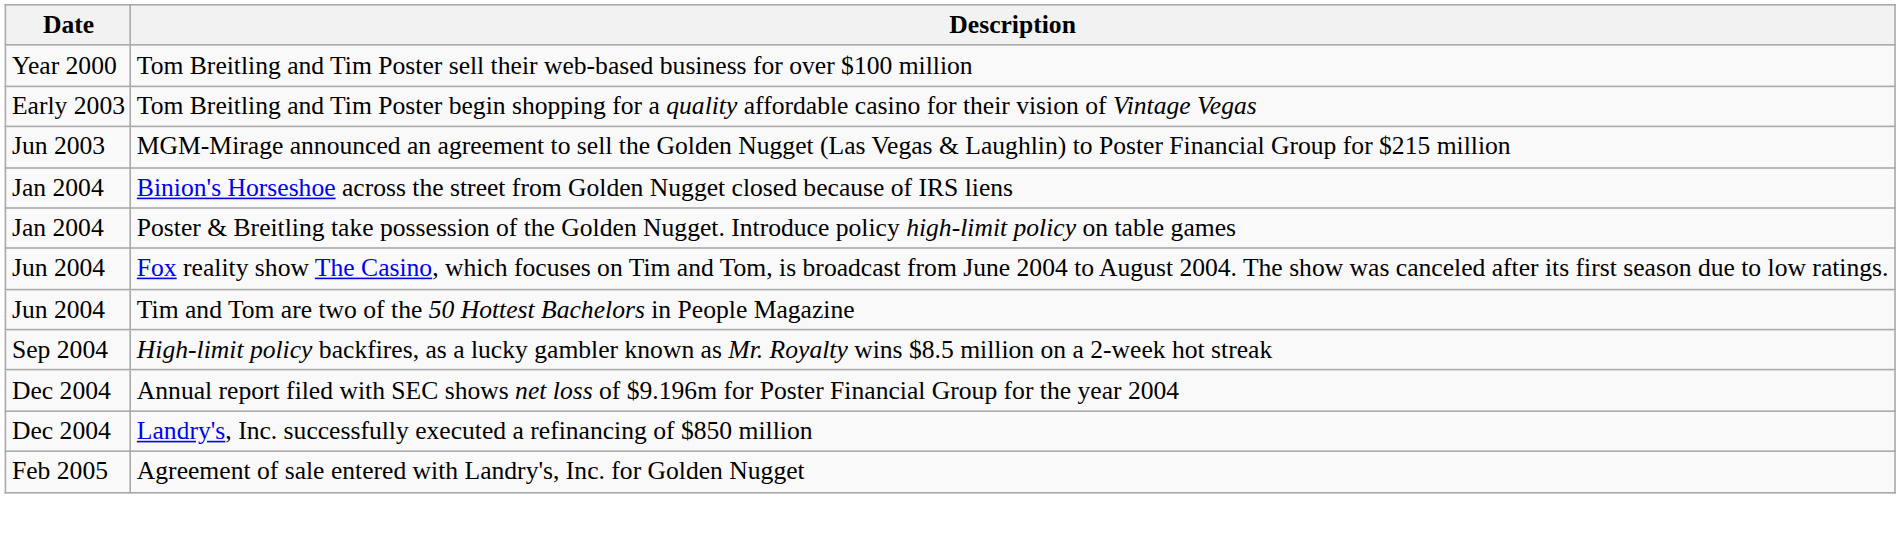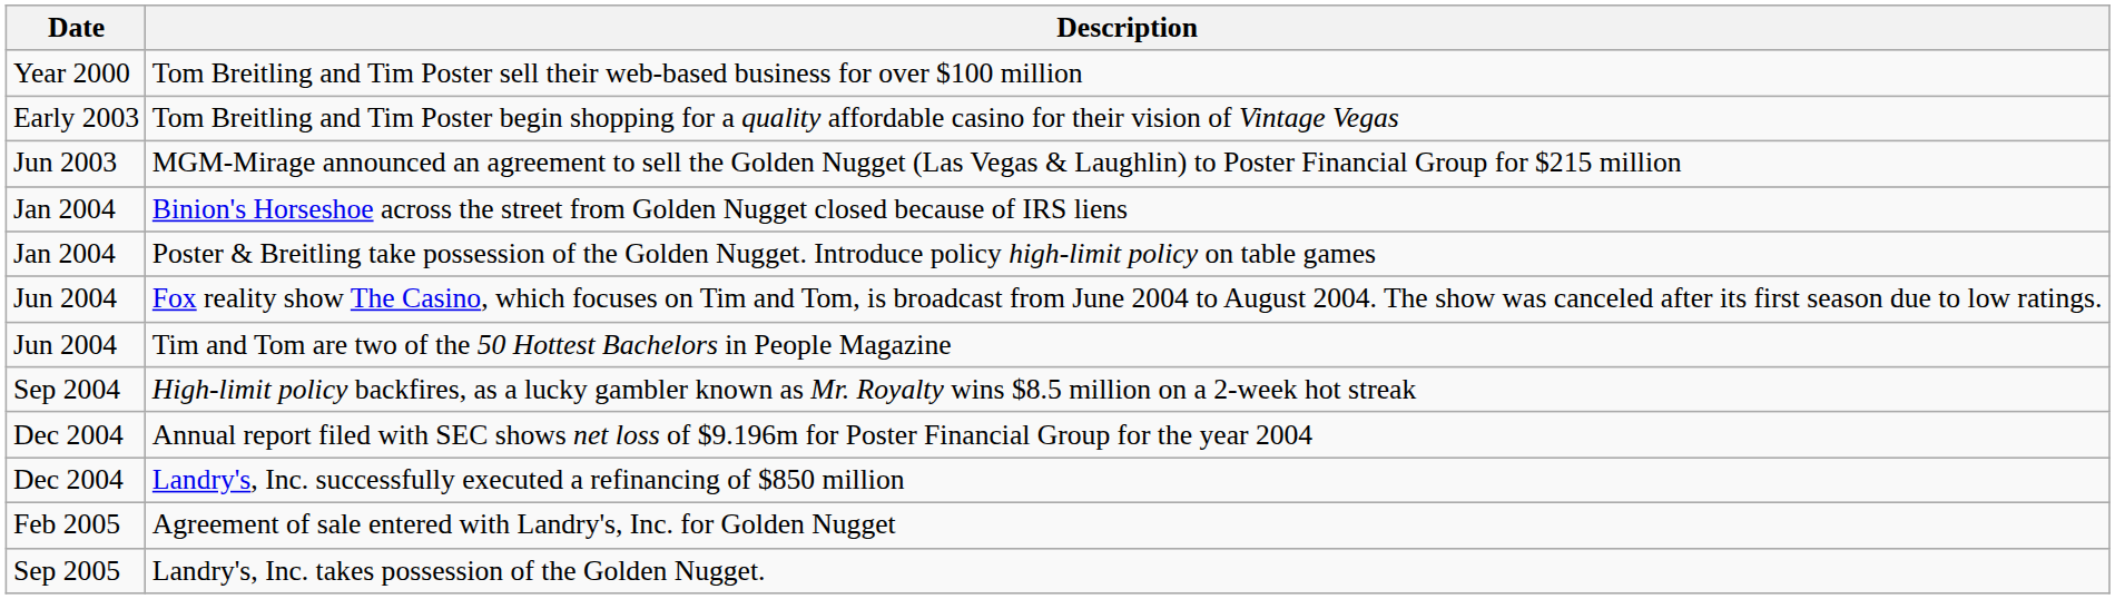 <table class="wikitable" style="margin:1em auto 1em auto;">
 <tr>
 <th>Date</th>
 <th>Description</th>
 </tr>
 <tr>
 <td>Year 2000</td>
 <td>Tom Breitling and Tim Poster sell their web-based business for over $100 million</td>
 </tr>
 <tr>
 <td>Early 2003</td>
 <td>Tom Breitling and Tim Poster begin shopping for a <em>quality</em> affordable casino for their vision of <em>Vintage Vegas</em></td>
 </tr>
 <tr>
 <td>Jun 2003</td>
 <td>MGM-Mirage announced an agreement to sell the Golden Nugget (Las Vegas & Laughlin) to Poster Financial Group for $215 million</td>
 </tr>
 <tr>
 <td>Jan 2004</td>
 <td><a href='#'>Binion's Horseshoe</a> across the street from Golden Nugget closed because of IRS liens</td>
 </tr>
 <tr>
 <td>Jan 2004</td>
 <td>Poster & Breitling take possession of the Golden Nugget. Introduce policy <em>high-limit policy</em> on table games</td>
 </tr>
 <tr>
 <td>Jun 2004</td>
 <td><a href='#'>Fox</a> reality show <a href='#'>The Casino</a>, which focuses on Tim and Tom, is broadcast from June 2004 to August 2004. The show was canceled after its first season due to low ratings.</td>
 </tr>
 <tr>
 <td>Jun 2004</td>
 <td>Tim and Tom are two of the <em>50 Hottest Bachelors</em> in People Magazine</td>
 </tr>
 <tr>
 <td>Sep 2004</td>
 <td><em>High-limit policy</em> backfires, as a lucky gambler known as <em>Mr. Royalty</em> wins $8.5 million on a 2-week hot streak</td>
 </tr>
 <tr>
 <td>Dec 2004</td>
 <td>Annual report filed with SEC shows <em>net loss</em> of $9.196m for Poster Financial Group for the year 2004</td>
 </tr>
 <tr>
 <td>Dec 2004</td>
 <td><a href='#'>Landry's</a>, Inc. successfully executed a refinancing of $850 million</td>
 </tr>
 <tr>
 <td>Feb 2005</td>
 <td>Agreement of sale entered with Landry's, Inc. for Golden Nugget</td>
 </tr>
+<tr>
+<td>Sep 2005</td>
+<td>Landry's, Inc. takes possession of the Golden Nugget.</td>
+</tr>
 </table>
